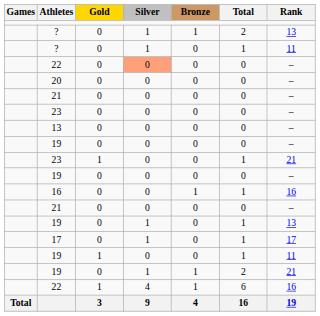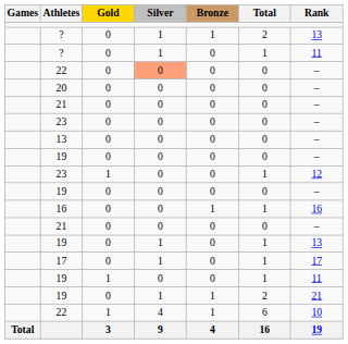 <table class="wikitable" style="text-align:center; font-size:90%;">
 <tr>
 <th>Games</th>
 <th>Athletes</th>
 <th style="background:gold; width:4.5em; font-weight:bold;">Gold</th>
 <th style="background:silver; width:4.5em; font-weight:bold;">Silver</th>
 <th style="background:#cc9966; width:4.5em; font-weight:bold;">Bronze</th>
 <th style="width:4.5em; font-weight:bold;">Total</th>
 <th style="width:4.5em; font-weight:bold;">Rank</th>
 </tr>
 <tr>
 <td colspan=7></td>
 </tr>
 <tr>
 <td align=left></td>
 <td>?</td>
 <td>0</td>
 <td>1</td>
 <td>1</td>
 <td>2</td>
 <td><a href='#'>13</a></td>
 </tr>
 <tr>
 <td align=left></td>
 <td>?</td>
 <td>0</td>
 <td>1</td>
 <td>0</td>
 <td>1</td>
 <td><a href='#'>11</a></td>
 </tr>
 <tr>
 <td align=left></td>
 <td>22</td>
 <td>0</td>
 <td style="background: lightsalmon;">0</td>
 <td>0</td>
 <td>0</td>
 <td>–</td>
 </tr>
 <tr>
 <td align=left></td>
 <td>20</td>
 <td>0</td>
 <td>0</td>
 <td>0</td>
 <td>0</td>
 <td>–</td>
 </tr>
 <tr>
 <td align=left></td>
 <td>21</td>
 <td>0</td>
 <td>0</td>
 <td>0</td>
 <td>0</td>
 <td>–</td>
 </tr>
 <tr>
 <td align=left></td>
 <td>23</td>
 <td>0</td>
 <td>0</td>
 <td>0</td>
 <td>0</td>
 <td>–</td>
 </tr>
 <tr>
 <td align=left></td>
 <td>13</td>
 <td>0</td>
 <td>0</td>
 <td>0</td>
 <td>0</td>
 <td>–</td>
 </tr>
 <tr>
 <td align=left></td>
 <td>19</td>
 <td>0</td>
 <td>0</td>
 <td>0</td>
 <td>0</td>
 <td>–</td>
 </tr>
 <tr>
 <td align=left></td>
 <td>23</td>
 <td>1</td>
 <td>0</td>
 <td>0</td>
 <td>1</td>
-<td><a href='#'>21</a></td>
+<td><a href='#'>12</a></td>
 </tr>
 <tr>
 <td align=left></td>
 <td>19</td>
 <td>0</td>
 <td>0</td>
 <td>0</td>
 <td>0</td>
 <td>–</td>
 </tr>
 <tr>
 <td align=left></td>
 <td>16</td>
 <td>0</td>
 <td>0</td>
 <td>1</td>
 <td>1</td>
 <td><a href='#'>16</a></td>
 </tr>
 <tr>
 <td align=left></td>
 <td>21</td>
 <td>0</td>
 <td>0</td>
 <td>0</td>
 <td>0</td>
 <td>–</td>
 </tr>
 <tr>
 <td align=left></td>
 <td>19</td>
 <td>0</td>
 <td>1</td>
 <td>0</td>
 <td>1</td>
 <td><a href='#'>13</a></td>
 </tr>
 <tr>
 <td align=left></td>
 <td>17</td>
 <td>0</td>
 <td>1</td>
 <td>0</td>
 <td>1</td>
 <td><a href='#'>17</a></td>
 </tr>
 <tr>
 <td align=left></td>
 <td>19</td>
 <td>1</td>
 <td>0</td>
 <td>0</td>
 <td>1</td>
 <td><a href='#'>11</a></td>
 </tr>
 <tr>
 <td align=left></td>
 <td>19</td>
 <td>0</td>
 <td>1</td>
 <td>1</td>
 <td>2</td>
 <td><a href='#'>21</a></td>
 </tr>
 <tr>
 <td align=left></td>
 <td>22</td>
 <td>1</td>
 <td>4</td>
 <td>1</td>
 <td>6</td>
-<td><a href='#'>16</a></td>
+<td><a href='#'>10</a></td>
 </tr>
 <tr>
 <th>Total</th>
 <th></th>
 <th>3</th>
 <th>9</th>
 <th>4</th>
 <th>16</th>
 <th><a href='#'>19</a></th>
 </tr>
 </table>
